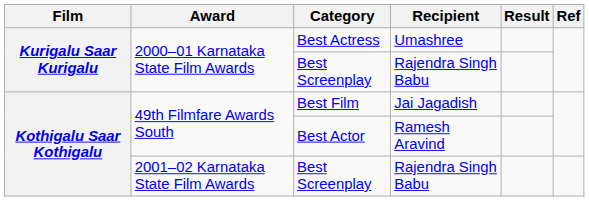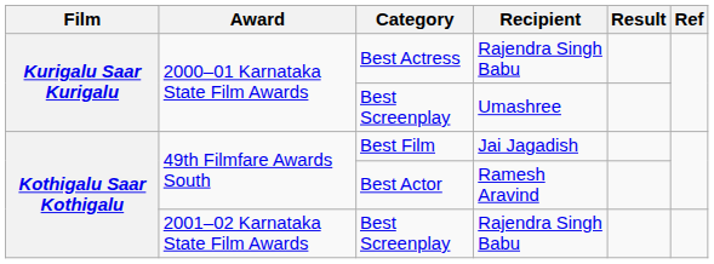 <table class="wikitable" width =100% |>
 <tr>
 <th>Film</th>
 <th>Award</th>
 <th>Category</th>
 <th>Recipient</th>
 <th>Result</th>
 <th>Ref</th>
 </tr>
 <tr>
 <th rowspan=2><em><a href='#'>Kurigalu Saar Kurigalu</a></em></th>
 <td rowspan=2><a href='#'>2000–01 Karnataka State Film Awards</a></td>
 <td><a href='#'>Best Actress</a></td>
-<td><a href='#'>Umashree</a></td>
+<td><a href='#'>Rajendra Singh Babu</a></td>
 <td></td>
 <td rowspan=2></td>
 </tr>
 <tr>
 <td><a href='#'>Best Screenplay</a></td>
-<td><a href='#'>Rajendra Singh Babu</a></td>
+<td><a href='#'>Umashree</a></td>
 <td></td>
 </tr>
 <tr>
 <th rowspan=3><em><a href='#'>Kothigalu Saar Kothigalu</a></em></th>
 <td rowspan=2><a href='#'>49th Filmfare Awards South</a></td>
 <td><a href='#'>Best Film</a></td>
 <td><a href='#'>Jai Jagadish</a></td>
 <td></td>
 <td rowspan=2></td>
 </tr>
 <tr>
 <td><a href='#'>Best Actor</a></td>
 <td><a href='#'>Ramesh Aravind</a></td>
 <td></td>
 </tr>
 <tr>
 <td><a href='#'>2001–02 Karnataka State Film Awards</a></td>
 <td><a href='#'>Best Screenplay</a></td>
 <td><a href='#'>Rajendra Singh Babu</a></td>
 <td></td>
 <td></td>
 </tr>
 </table>
